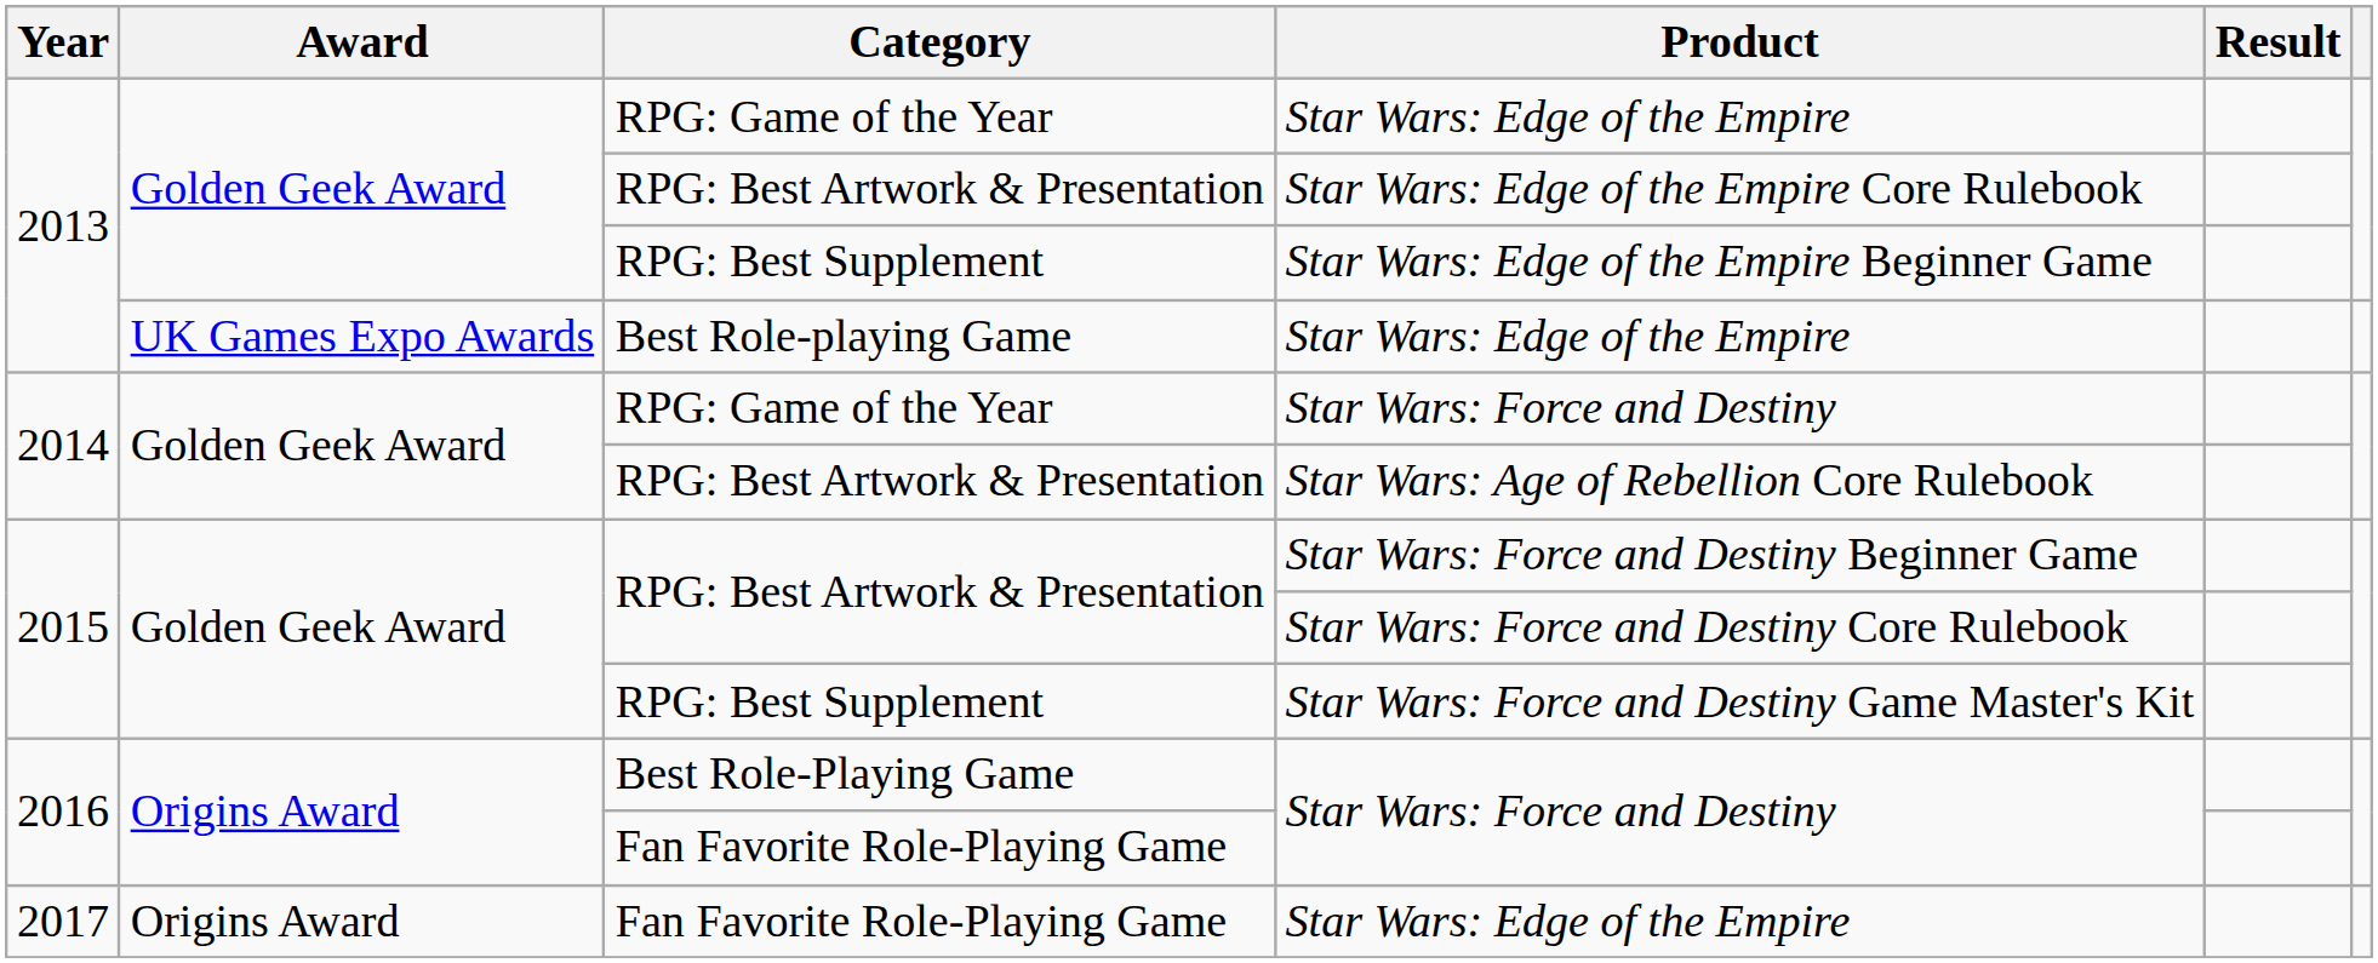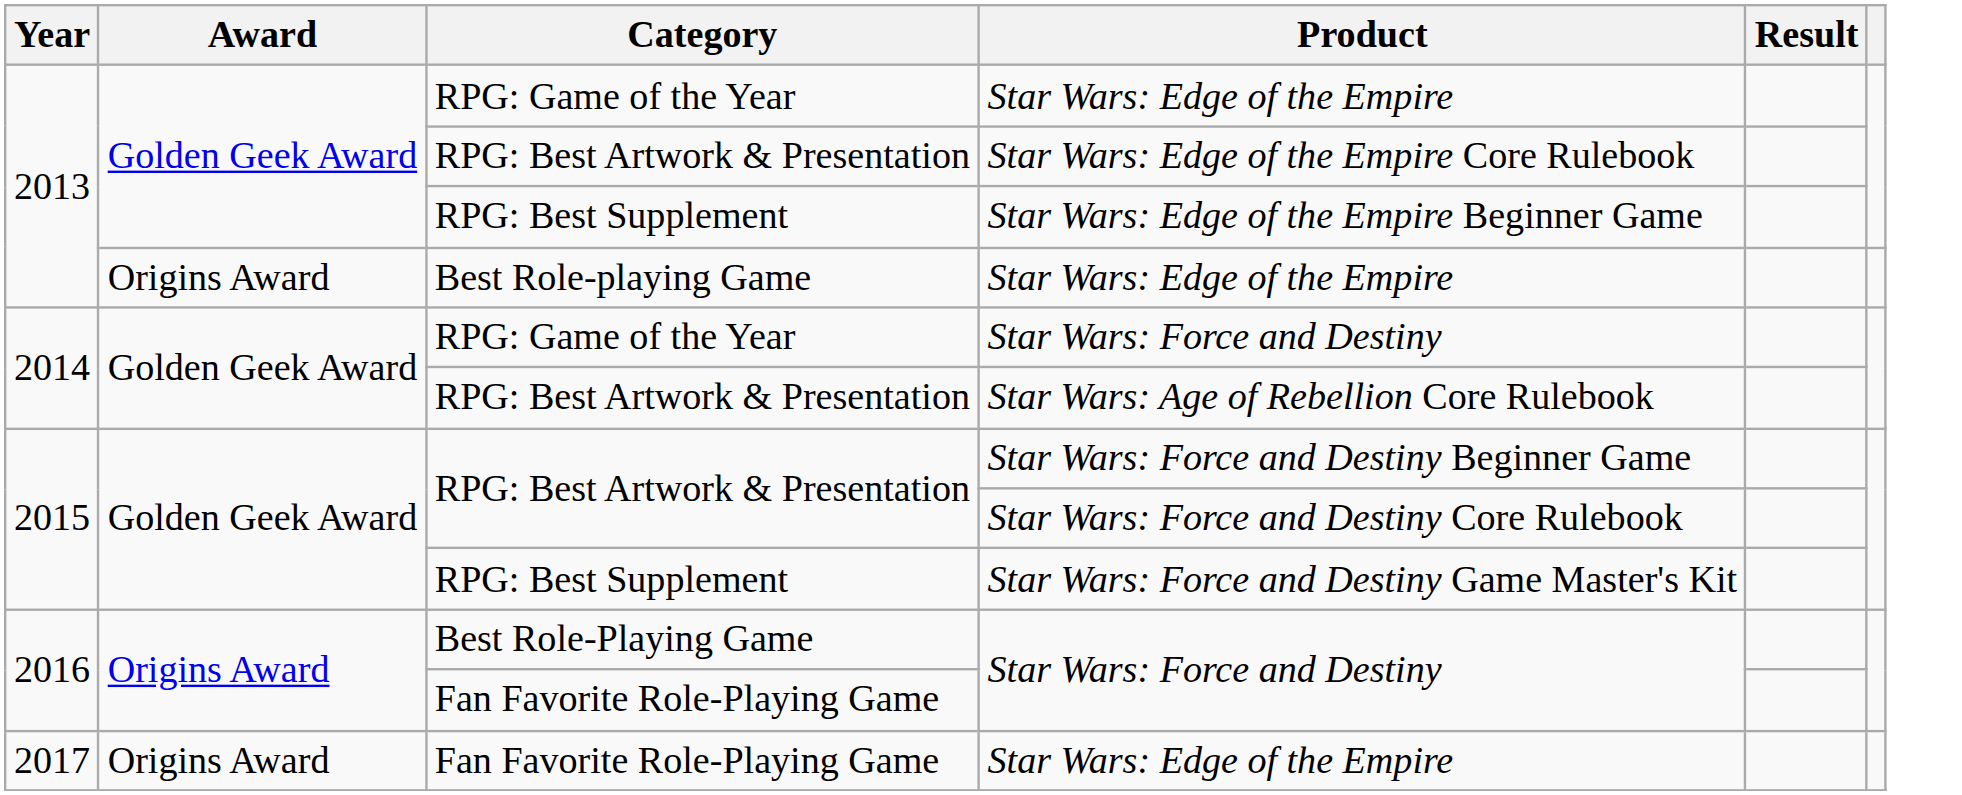 <table class="wikitable sortable">
 <tr>
 <th>Year</th>
 <th>Award</th>
 <th>Category</th>
 <th>Product</th>
 <th>Result</th>
 <th class="unsortable"></th>
 </tr>
 <tr>
 <td rowspan="4">2013</td>
 <td rowspan="3"><a href='#'>Golden Geek Award</a></td>
 <td>RPG: Game of the Year</td>
 <td><em>Star Wars: Edge of the Empire</em></td>
 <td></td>
 <td rowspan="3"></td>
 </tr>
 <tr>
 <td>RPG: Best Artwork & Presentation</td>
 <td><em>Star Wars: Edge of the Empire</em> Core Rulebook</td>
 <td></td>
 </tr>
 <tr>
 <td>RPG: Best Supplement</td>
 <td><em>Star Wars: Edge of the Empire</em> Beginner Game</td>
 <td></td>
 </tr>
 <tr>
-<td><a href='#'>UK Games Expo Awards</a></td>
+<td>Origins Award</td>
 <td>Best Role-playing Game</td>
 <td><em>Star Wars: Edge of the Empire</em></td>
 <td></td>
 <td></td>
 </tr>
 <tr>
 <td rowspan="2">2014</td>
 <td rowspan="2">Golden Geek Award</td>
 <td>RPG: Game of the Year</td>
 <td><em>Star Wars: Force and Destiny</em></td>
 <td></td>
 <td rowspan="2"></td>
 </tr>
 <tr>
 <td>RPG: Best Artwork & Presentation</td>
 <td><em>Star Wars: Age of Rebellion</em> Core Rulebook</td>
 <td></td>
 </tr>
 <tr>
 <td rowspan="3">2015</td>
 <td rowspan="3">Golden Geek Award</td>
 <td rowspan="2">RPG: Best Artwork & Presentation</td>
 <td><em>Star Wars: Force and Destiny</em> Beginner Game</td>
 <td></td>
 <td rowspan="3"></td>
 </tr>
 <tr>
 <td><em>Star Wars: Force and Destiny</em> Core Rulebook</td>
 <td></td>
 </tr>
 <tr>
 <td>RPG: Best Supplement</td>
 <td><em>Star Wars: Force and Destiny</em> Game Master's Kit</td>
 <td></td>
 </tr>
 <tr>
 <td rowspan="2">2016</td>
 <td rowspan="2"><a href='#'>Origins Award</a></td>
 <td>Best Role-Playing Game</td>
 <td rowspan="2"><em>Star Wars: Force and Destiny</em></td>
 <td></td>
 <td rowspan="2"></td>
 </tr>
 <tr>
 <td>Fan Favorite Role-Playing Game</td>
 <td></td>
 </tr>
 <tr>
 <td>2017</td>
 <td>Origins Award</td>
 <td>Fan Favorite Role-Playing Game</td>
 <td><em>Star Wars: Edge of the Empire</em></td>
 <td></td>
 <td></td>
 </tr>
 <tr>
 </tr>
 </table>
